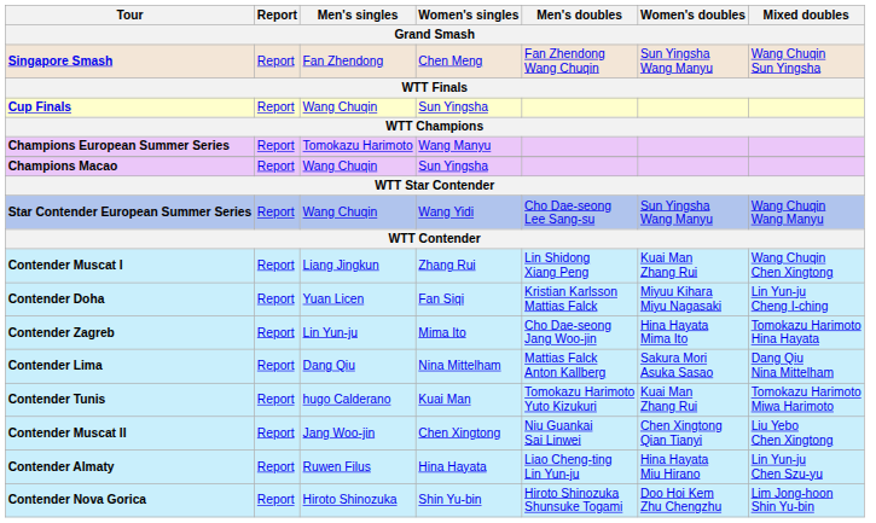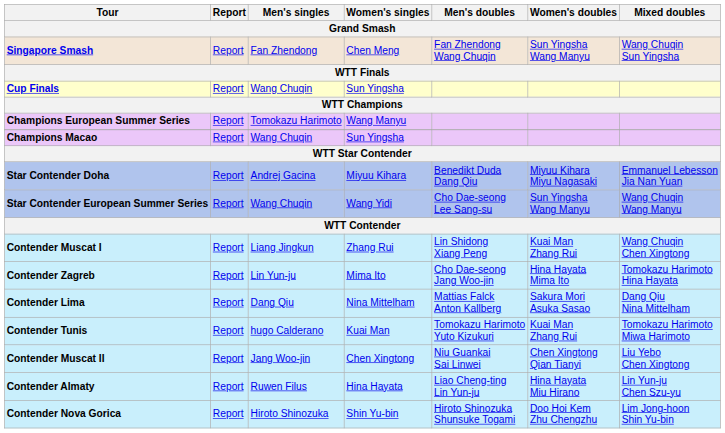 <table class="wikitable">
 <tr>
 <th>Tour</th>
 <th>Report</th>
 <th>Men's singles</th>
 <th>Women's singles</th>
 <th>Men's doubles</th>
 <th>Women's doubles</th>
 <th>Mixed doubles</th>
 </tr>
 <tr>
 <th colspan="7">Grand Smash</th>
 </tr>
 <tr bgcolor="#f3e6d7">
 <td><strong><a href='#'>Singapore Smash</a></strong></td>
 <td><a href='#'>Report</a></td>
 <td> <a href='#'>Fan Zhendong</a></td>
 <td> <a href='#'>Chen Meng</a></td>
 <td> <a href='#'>Fan Zhendong</a><br> <a href='#'>Wang Chuqin</a></td>
 <td> <a href='#'>Sun Yingsha</a><br> <a href='#'>Wang Manyu</a></td>
 <td> <a href='#'>Wang Chuqin</a><br> <a href='#'>Sun Yingsha</a></td>
 </tr>
 <tr>
 <th colspan="7">WTT Finals</th>
 </tr>
 <tr bgcolor="#ffc">
 <td><strong><a href='#'>Cup Finals</a></strong></td>
 <td><a href='#'>Report</a></td>
 <td> <a href='#'>Wang Chuqin</a></td>
 <td> <a href='#'>Sun Yingsha</a></td>
 <td> <br></td>
 <td> <br></td>
 <td> <br></td>
 </tr>
 <tr>
 <th colspan="7">WTT Champions</th>
 </tr>
 <tr bgcolor="#EBC7F9">
 <td><strong>Champions European Summer Series</strong></td>
 <td><a href='#'>Report</a></td>
 <td> <a href='#'>Tomokazu Harimoto</a></td>
 <td> <a href='#'>Wang Manyu</a></td>
 <td> <br></td>
 <td> <br></td>
 <td> <br></td>
 </tr>
 <tr>
 </tr>
 <tr bgcolor="#EBC7F9">
 <td><strong>Champions Macao</strong></td>
 <td><a href='#'>Report</a></td>
 <td> <a href='#'>Wang Chuqin</a></td>
 <td> <a href='#'>Sun Yingsha</a></td>
 <td> <br></td>
 <td> <br></td>
 <td> <br></td>
 </tr>
 <tr>
 <th colspan="7">WTT Star Contender</th>
 </tr>
 <tr bgcolor="#b0c4ed">
+<td><strong>Star Contender Doha</strong></td>
+<td><a href='#'>Report</a></td>
+<td> <a href='#'>Andrej Gacina</a></td>
+<td> <a href='#'>Miyuu Kihara</a></td>
+<td> <a href='#'>Benedikt Duda</a><br> <a href='#'>Dang Qiu</a></td>
+<td> <a href='#'>Miyuu Kihara</a><br> <a href='#'>Miyu Nagasaki</a></td>
+<td> <a href='#'>Emmanuel Lebesson</a><br> <a href='#'>Jia Nan Yuan</a></td>
+</tr>
+<tr bgcolor="#b0c4ed">
 <td><strong>Star Contender European Summer Series</strong></td>
 <td><a href='#'>Report</a></td>
 <td> <a href='#'>Wang Chuqin</a></td>
 <td> <a href='#'>Wang Yidi</a></td>
 <td> <a href='#'>Cho Dae-seong</a><br> <a href='#'>Lee Sang-su</a></td>
 <td> <a href='#'>Sun Yingsha</a><br> <a href='#'>Wang Manyu</a></td>
 <td> <a href='#'>Wang Chuqin</a><br> <a href='#'>Wang Manyu</a></td>
 </tr>
 <tr>
 <th colspan="7">WTT Contender</th>
 </tr>
 <tr bgcolor="#C9EFFC">
 <td><strong>Contender Muscat I</strong></td>
 <td><a href='#'>Report</a></td>
 <td> <a href='#'>Liang Jingkun</a></td>
 <td> <a href='#'>Zhang Rui</a></td>
 <td> <a href='#'>Lin Shidong</a><br> <a href='#'>Xiang Peng</a></td>
 <td> <a href='#'>Kuai Man</a><br> <a href='#'>Zhang Rui</a></td>
 <td> <a href='#'>Wang Chuqin</a><br> <a href='#'>Chen Xingtong</a></td>
-</tr>
-<tr bgcolor="#C9EFFC">
-<td><strong>Contender Doha</strong></td>
-<td><a href='#'>Report</a></td>
-<td> <a href='#'>Yuan Licen</a></td>
-<td> <a href='#'>Fan Siqi</a></td>
-<td> <a href='#'>Kristian Karlsson</a><br> <a href='#'>Mattias Falck</a></td>
-<td> <a href='#'>Miyuu Kihara</a><br> <a href='#'>Miyu Nagasaki</a></td>
-<td> <a href='#'>Lin Yun-ju</a><br> <a href='#'>Cheng I-ching</a></td>
 </tr>
 <tr bgcolor="#C9EFFC">
 <td><strong>Contender Zagreb</strong></td>
 <td><a href='#'>Report</a></td>
 <td> <a href='#'>Lin Yun-ju</a></td>
 <td> <a href='#'>Mima Ito</a></td>
 <td> <a href='#'>Cho Dae-seong</a><br> <a href='#'>Jang Woo-jin</a></td>
 <td> <a href='#'>Hina Hayata</a><br> <a href='#'>Mima Ito</a></td>
 <td> <a href='#'>Tomokazu Harimoto</a><br> <a href='#'>Hina Hayata</a></td>
 </tr>
 <tr bgcolor="#C9EFFC">
 <td><strong>Contender Lima</strong></td>
 <td><a href='#'>Report</a></td>
 <td> <a href='#'>Dang Qiu</a></td>
 <td> <a href='#'>Nina Mittelham</a></td>
 <td> <a href='#'>Mattias Falck</a><br> <a href='#'>Anton Kallberg</a></td>
 <td> <a href='#'>Sakura Mori</a><br> <a href='#'>Asuka Sasao</a></td>
 <td> <a href='#'>Dang Qiu</a><br> <a href='#'>Nina Mittelham</a></td>
 </tr>
 <tr bgcolor="#C9EFFC">
 <td><strong>Contender Tunis</strong></td>
 <td><a href='#'>Report</a></td>
 <td> <a href='#'>hugo Calderano</a></td>
 <td> <a href='#'>Kuai Man</a></td>
 <td> <a href='#'>Tomokazu Harimoto</a><br> <a href='#'>Yuto Kizukuri</a></td>
 <td> <a href='#'>Kuai Man</a><br> <a href='#'>Zhang Rui</a></td>
 <td> <a href='#'>Tomokazu Harimoto</a><br> <a href='#'>Miwa Harimoto</a></td>
 </tr>
 <tr bgcolor="#C9EFFC">
 <td><strong>Contender Muscat II</strong></td>
 <td><a href='#'>Report</a></td>
 <td> <a href='#'>Jang Woo-jin</a></td>
 <td> <a href='#'>Chen Xingtong</a></td>
 <td> <a href='#'>Niu Guankai</a><br> <a href='#'>Sai Linwei</a></td>
 <td> <a href='#'>Chen Xingtong</a><br> <a href='#'>Qian Tianyi</a></td>
 <td> <a href='#'>Liu Yebo</a><br> <a href='#'>Chen Xingtong</a></td>
 </tr>
 <tr bgcolor="#C9EFFC">
 <td><strong>Contender Almaty</strong></td>
 <td><a href='#'>Report</a></td>
 <td> <a href='#'>Ruwen Filus</a></td>
 <td> <a href='#'>Hina Hayata</a></td>
 <td> <a href='#'>Liao Cheng-ting</a><br> <a href='#'>Lin Yun-ju</a></td>
 <td> <a href='#'>Hina Hayata</a><br> <a href='#'>Miu Hirano</a></td>
 <td> <a href='#'>Lin Yun-ju</a><br> <a href='#'>Chen Szu-yu</a></td>
 </tr>
 <tr bgcolor="#C9EFFC">
 <td><strong>Contender Nova Gorica</strong></td>
 <td><a href='#'>Report</a></td>
 <td> <a href='#'>Hiroto Shinozuka</a></td>
 <td> <a href='#'>Shin Yu-bin</a></td>
 <td> <a href='#'>Hiroto Shinozuka</a><br> <a href='#'>Shunsuke Togami</a></td>
 <td> <a href='#'>Doo Hoi Kem</a><br> <a href='#'>Zhu Chengzhu</a></td>
 <td> <a href='#'>Lim Jong-hoon</a><br> <a href='#'>Shin Yu-bin</a></td>
 </tr>
 </table>
